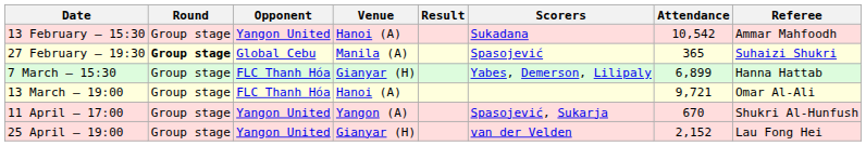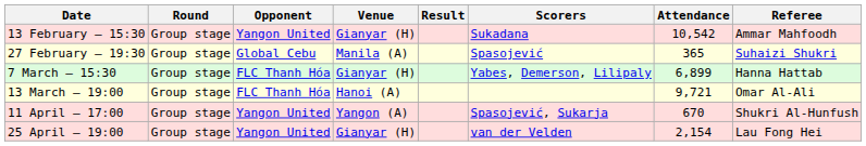 <table class="wikitable">
 <tr>
 <th>Date</th>
 <th>Round</th>
 <th>Opponent</th>
 <th>Venue</th>
 <th>Result</th>
 <th>Scorers</th>
 <th>Attendance</th>
 <th>Referee</th>
 </tr>
 <tr bgcolor = "#FFDDDD">
 <td>13 February – 15:30</td>
 <td align="center">Group stage</td>
 <td> <a href='#'>Yangon United</a></td>
-<td><a href='#'>Hanoi</a> (A)</td>
+<td><a href='#'>Gianyar</a> (H)</td>
 <td></td>
 <td><a href='#'>Sukadana</a></td>
 <td align="center">10,542</td>
 <td> Ammar Mahfoodh</td>
 </tr>
 <tr bgcolor = "#FFFFDD">
 <td>27 February – 19:30</td>
-<td align="center"><strong>Group stage</strong></td>
+<td align="center">Group stage</td>
 <td> <a href='#'>Global Cebu</a></td>
 <td><a href='#'>Manila</a> (A)</td>
 <td></td>
 <td><a href='#'>Spasojević</a></td>
 <td align="center">365</td>
 <td> <a href='#'>Suhaizi Shukri</a></td>
 </tr>
 <tr bgcolor = "#DDFCDD">
 <td>7 March – 15:30</td>
 <td align="center">Group stage</td>
 <td> <a href='#'>FLC Thanh Hóa</a></td>
 <td><a href='#'>Gianyar</a> (H)</td>
 <td></td>
 <td><a href='#'>Yabes</a>, <a href='#'>Demerson</a>, <a href='#'>Lilipaly</a></td>
 <td align="center">6,899</td>
 <td> Hanna Hattab</td>
 </tr>
 <tr bgcolor = "#FFFFDD">
 <td>13 March – 19:00</td>
 <td align="center">Group stage</td>
 <td> <a href='#'>FLC Thanh Hóa</a></td>
 <td><a href='#'>Hanoi</a> (A)</td>
 <td></td>
 <td></td>
 <td align="center">9,721</td>
 <td> Omar Al-Ali</td>
 </tr>
 <tr bgcolor = "#FFDDDD">
 <td>11 April – 17:00</td>
 <td align="center">Group stage</td>
 <td> <a href='#'>Yangon United</a></td>
 <td><a href='#'>Yangon</a> (A)</td>
 <td></td>
 <td><a href='#'>Spasojević</a>, <a href='#'>Sukarja</a></td>
 <td align="center">670</td>
 <td> Shukri Al-Hunfush</td>
 </tr>
 <tr bgcolor = "#FFDDDD">
 <td>25 April – 19:00</td>
 <td align="center">Group stage</td>
 <td> <a href='#'>Yangon United</a></td>
 <td><a href='#'>Gianyar</a> (H)</td>
 <td></td>
 <td><a href='#'>van der Velden</a></td>
-<td align="center">2,152</td>
+<td align="center">2,154</td>
 <td> Lau Fong Hei</td>
 </tr>
 </table>
